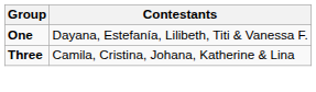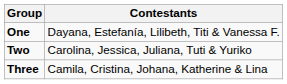 <table class="wikitable">
 <tr>
 <th>Group</th>
 <th>Contestants</th>
 </tr>
 <tr>
 <td><strong>One</strong></td>
 <td>Dayana, Estefanía, Lilibeth, Titi & Vanessa F.</td>
 </tr>
 <tr>
+<td><strong>Two</strong></td>
+<td>Carolina, Jessica, Juliana, Tuti & Yuriko</td>
+</tr>
+<tr>
 <td><strong>Three</strong></td>
 <td>Camila, Cristina, Johana, Katherine & Lina</td>
 </tr>
 </table>
